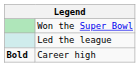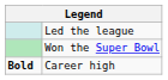 <table class="wikitable">
 <tr>
 <th colspan="2">Legend</th>
+</tr>
+<tr>
+<td style="background:#cfecec; width:3em;"></td>
+<td>Led the league</td>
 </tr>
 <tr>
 <td style="background:#afe6ba; width:3em;"></td>
 <td>Won the <a href='#'>Super Bowl</a></td>
 </tr>
 <tr>
-<td style="background:#cfecec; width:3em;"></td>
-<td>Led the league</td>
-</tr>
-<tr>
 <td style="width:3em;"><strong>Bold</strong></td>
 <td>Career high</td>
 </tr>
 </table>
